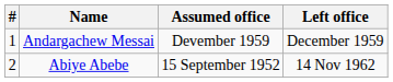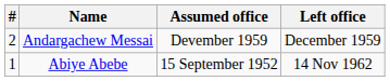 <table class="wikitable" style="text-align:center">
 <tr ->
 <th>#</th>
 <th>Name</th>
 <th>Assumed office</th>
 <th>Left office</th>
 </tr>
 <tr>
-<td>1</td>
+<td>2</td>
 <td><a href='#'>Andargachew Messai</a></td>
 <td>Devember 1959</td>
 <td>December 1959</td>
 </tr>
 <tr>
-<td>2</td>
+<td>1</td>
 <td><a href='#'>Abiye Abebe</a></td>
 <td>15 September 1952</td>
 <td>14 Nov 1962</td>
 </tr>
 </table>
